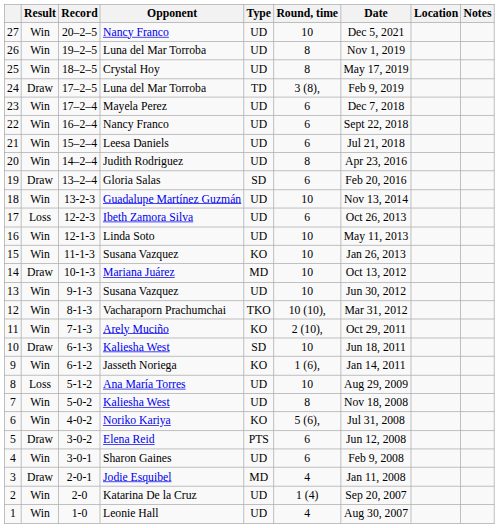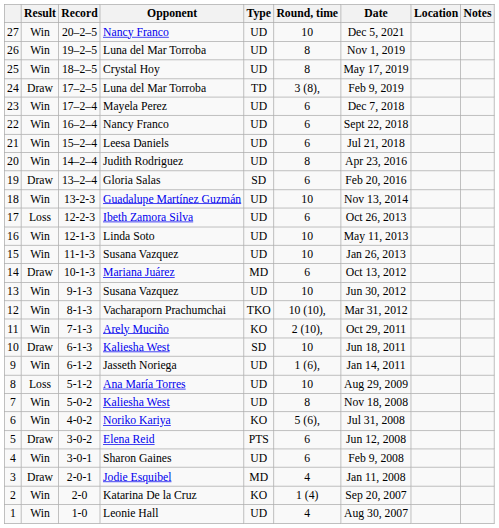 <table class=wikitable style=text-align:center>
 <tr>
 <th></th>
 <th>Result</th>
 <th>Record</th>
 <th>Opponent</th>
 <th>Type</th>
 <th>Round, time</th>
 <th>Date</th>
 <th>Location</th>
 <th>Notes</th>
 </tr>
 <tr>
 <td>27</td>
 <td>Win</td>
 <td>20–2–5</td>
 <td align=left><a href='#'>Nancy Franco</a></td>
 <td>UD</td>
 <td>10</td>
 <td>Dec 5, 2021</td>
 <td align=left></td>
 <td align=left></td>
 </tr>
 <tr>
 <td>26</td>
 <td>Win</td>
 <td>19–2–5</td>
 <td align=left>Luna del Mar Torroba</td>
 <td>UD</td>
 <td>8</td>
 <td>Nov 1, 2019</td>
 <td align=left></td>
 <td align=left></td>
 </tr>
 <tr>
 <td>25</td>
 <td>Win</td>
 <td>18–2–5</td>
 <td align=left>Crystal Hoy</td>
 <td>UD</td>
 <td>8</td>
 <td>May 17, 2019</td>
 <td align=left></td>
 <td align=left></td>
 </tr>
 <tr>
 <td>24</td>
 <td>Draw</td>
 <td>17–2–5</td>
 <td align=left>Luna del Mar Torroba</td>
 <td>TD</td>
 <td>3 (8), </td>
 <td>Feb 9, 2019</td>
 <td align=left></td>
 <td align=left></td>
 </tr>
 <tr>
 <td>23</td>
 <td>Win</td>
 <td>17–2–4</td>
 <td align=left>Mayela Perez</td>
 <td>UD</td>
 <td>6</td>
 <td>Dec 7, 2018</td>
 <td align=left></td>
 <td align=left></td>
 </tr>
 <tr>
 <td>22</td>
 <td>Win</td>
 <td>16–2–4</td>
 <td align=left>Nancy Franco</td>
 <td>UD</td>
 <td>6</td>
 <td>Sept 22, 2018</td>
 <td align=left></td>
 <td align=left></td>
 </tr>
 <tr>
 <td>21</td>
 <td>Win</td>
 <td>15–2–4</td>
 <td align=left>Leesa Daniels</td>
 <td>UD</td>
 <td>6</td>
 <td>Jul 21, 2018</td>
 <td align=left></td>
 <td align=left></td>
 </tr>
 <tr>
 <td>20</td>
 <td>Win</td>
 <td>14–2–4</td>
 <td align=left>Judith Rodriguez</td>
 <td>UD</td>
 <td>8</td>
 <td>Apr 23, 2016</td>
 <td align=left></td>
 <td align=left></td>
 </tr>
 <tr>
 <td>19</td>
 <td>Draw</td>
 <td>13–2–4</td>
 <td align=left>Gloria Salas</td>
 <td>SD</td>
 <td>6</td>
 <td>Feb 20, 2016</td>
 <td align=left></td>
 <td align=left></td>
 </tr>
 <tr>
 <td>18</td>
 <td>Win</td>
 <td>13-2-3</td>
 <td align=left><a href='#'>Guadalupe Martínez Guzmán</a></td>
 <td>UD</td>
 <td>10</td>
 <td>Nov 13, 2014</td>
 <td align=left></td>
 <td align=left></td>
 </tr>
 <tr>
 <td>17</td>
 <td>Loss</td>
 <td>12-2-3</td>
 <td align=left><a href='#'>Ibeth Zamora Silva</a></td>
 <td>UD</td>
 <td>6</td>
 <td>Oct 26, 2013</td>
 <td align=left></td>
 <td align=left></td>
 </tr>
 <tr>
 <td>16</td>
 <td>Win</td>
 <td>12-1-3</td>
 <td align=left>Linda Soto</td>
 <td>UD</td>
 <td>10</td>
 <td>May 11, 2013</td>
 <td align=left></td>
 <td align=left></td>
 </tr>
 <tr>
 <td>15</td>
 <td>Win</td>
 <td>11-1-3</td>
 <td align=left>Susana Vazquez</td>
-<td>KO</td>
+<td>UD</td>
 <td>10</td>
 <td>Jan 26, 2013</td>
 <td align=left></td>
 <td align=left></td>
 </tr>
 <tr>
 <td>14</td>
 <td>Draw</td>
 <td>10-1-3</td>
 <td align=left><a href='#'>Mariana Juárez</a></td>
 <td>MD</td>
-<td>10</td>
+<td>6</td>
 <td>Oct 13, 2012</td>
 <td align=left></td>
 <td align=left></td>
 </tr>
 <tr>
 <td>13</td>
 <td>Win</td>
 <td>9-1-3</td>
 <td align=left>Susana Vazquez</td>
 <td>UD</td>
 <td>10</td>
 <td>Jun 30, 2012</td>
 <td align=left></td>
 <td align=left></td>
 </tr>
 <tr>
 <td>12</td>
 <td>Win</td>
 <td>8-1-3</td>
 <td align=left>Vacharaporn Prachumchai</td>
 <td>TKO</td>
 <td>10 (10), </td>
 <td>Mar 31, 2012</td>
 <td align=left></td>
 <td align=left></td>
 </tr>
 <tr>
 <td>11</td>
 <td>Win</td>
 <td>7-1-3</td>
 <td align=left><a href='#'>Arely Muciño</a></td>
 <td>KO</td>
 <td>2 (10), </td>
 <td>Oct 29, 2011</td>
 <td align=left></td>
 <td align=left></td>
 </tr>
 <tr>
 <td>10</td>
 <td>Draw</td>
 <td>6-1-3</td>
 <td align=left><a href='#'>Kaliesha West</a></td>
 <td>SD</td>
 <td>10</td>
 <td>Jun 18, 2011</td>
 <td align=left></td>
 <td align=left></td>
 </tr>
 <tr>
 <td>9</td>
 <td>Win</td>
 <td>6-1-2</td>
 <td align=left>Jasseth Noriega</td>
-<td>KO</td>
+<td>UD</td>
 <td>1 (6), </td>
 <td>Jan 14, 2011</td>
 <td align=left></td>
 <td align=left></td>
 </tr>
 <tr>
 <td>8</td>
 <td>Loss</td>
 <td>5-1-2</td>
 <td align=left><a href='#'>Ana María Torres</a></td>
 <td>UD</td>
 <td>10</td>
 <td>Aug 29, 2009</td>
 <td align=left></td>
 <td align=left></td>
 </tr>
 <tr>
 <td>7</td>
 <td>Win</td>
 <td>5-0-2</td>
 <td align=left><a href='#'>Kaliesha West</a></td>
 <td>UD</td>
 <td>8</td>
 <td>Nov 18, 2008</td>
 <td align=left></td>
 <td align=left></td>
 </tr>
 <tr>
 <td>6</td>
 <td>Win</td>
 <td>4-0-2</td>
 <td align=left><a href='#'>Noriko Kariya</a></td>
 <td>KO</td>
 <td>5 (6), </td>
 <td>Jul 31, 2008</td>
 <td align=left></td>
 <td align=left></td>
 </tr>
 <tr>
 <td>5</td>
 <td>Draw</td>
 <td>3-0-2</td>
 <td align=left><a href='#'>Elena Reid</a></td>
 <td>PTS</td>
 <td>6</td>
 <td>Jun 12, 2008</td>
 <td align=left></td>
 <td align=left></td>
 </tr>
 <tr>
 <td>4</td>
 <td>Win</td>
 <td>3-0-1</td>
 <td align=left>Sharon Gaines</td>
 <td>UD</td>
 <td>6</td>
 <td>Feb 9, 2008</td>
 <td align=left></td>
 <td align=left></td>
 </tr>
 <tr>
 <td>3</td>
 <td>Draw</td>
 <td>2-0-1</td>
 <td align=left><a href='#'>Jodie Esquibel</a></td>
 <td>MD</td>
 <td>4</td>
 <td>Jan 11, 2008</td>
 <td align=left></td>
 <td align=left></td>
 </tr>
 <tr>
 <td>2</td>
 <td>Win</td>
 <td>2-0</td>
 <td align=left>Katarina De la Cruz</td>
-<td>UD</td>
+<td>KO</td>
 <td>1 (4)</td>
 <td>Sep 20, 2007</td>
 <td align=left></td>
 <td align=left></td>
 </tr>
 <tr>
 <td>1</td>
 <td>Win</td>
 <td>1-0</td>
 <td align=left>Leonie Hall</td>
 <td>UD</td>
 <td>4</td>
 <td>Aug 30, 2007</td>
 <td align=left></td>
 <td align=left></td>
 </tr>
 </table>
